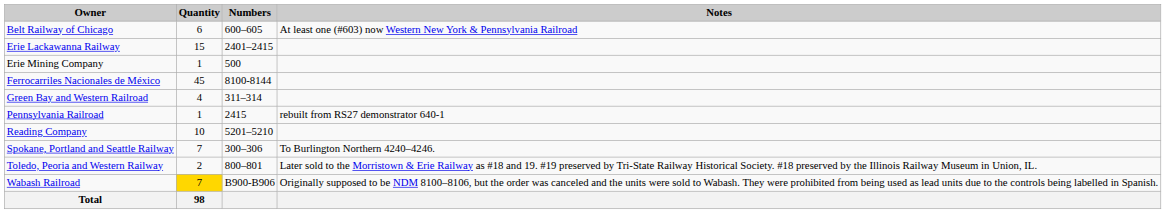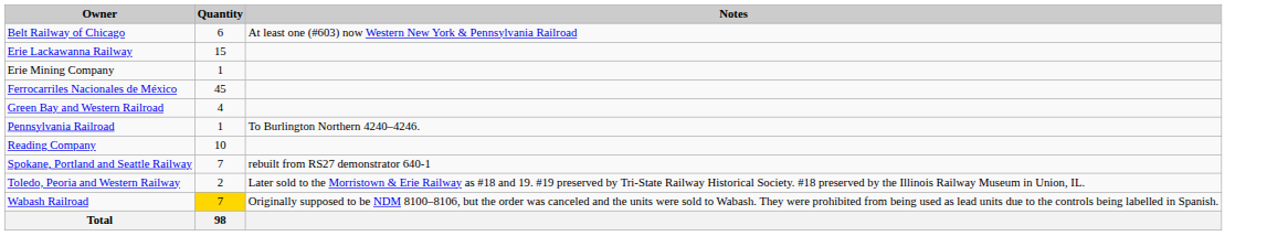 <table class="wikitable">
 <tr>
 <th style="background:#ccc;">Owner</th>
 <th style="background:#ccc;">Quantity</th>
-<th style="background:#ccc;">Numbers</th>
 <th style="background:#ccc;">Notes</th>
 </tr>
 <tr>
 <td><a href='#'>Belt Railway of Chicago</a></td>
 <td style="text-align:center;">6</td>
-<td>600–605</td>
 <td>At least one (#603) now <a href='#'>Western New York & Pennsylvania Railroad</a></td>
 </tr>
 <tr>
 <td><a href='#'>Erie Lackawanna Railway</a></td>
 <td style="text-align:center;">15</td>
-<td>2401–2415</td>
 <td></td>
 </tr>
 <tr>
 <td>Erie Mining Company</td>
 <td style="text-align:center;">1</td>
-<td>500</td>
 <td></td>
 </tr>
 <tr>
 <td><a href='#'>Ferrocarriles Nacionales de México</a></td>
 <td style="text-align:center;">45</td>
-<td>8100-8144</td>
 <td></td>
 </tr>
 <tr>
 <td><a href='#'>Green Bay and Western Railroad</a></td>
 <td style="text-align:center;">4</td>
-<td>311–314</td>
 <td></td>
 </tr>
 <tr>
 <td><a href='#'>Pennsylvania Railroad</a></td>
 <td style="text-align:center;">1</td>
-<td>2415</td>
-<td>rebuilt from RS27 demonstrator 640-1</td>
+<td>To Burlington Northern 4240–4246.</td>
 </tr>
 <tr>
 <td><a href='#'>Reading Company</a></td>
 <td style="text-align:center;">10</td>
-<td>5201–5210</td>
 <td></td>
 </tr>
 <tr>
 <td><a href='#'>Spokane, Portland and Seattle Railway</a></td>
 <td style="text-align:center;">7</td>
-<td>300–306</td>
-<td>To Burlington Northern 4240–4246.</td>
+<td>rebuilt from RS27 demonstrator 640-1</td>
 </tr>
 <tr>
 <td><a href='#'>Toledo, Peoria and Western Railway</a></td>
 <td style="text-align:center;">2</td>
-<td>800–801</td>
 <td>Later sold to the <a href='#'>Morristown & Erie Railway</a> as #18 and 19. #19 preserved by Tri-State Railway Historical Society. #18 preserved by the Illinois Railway Museum in Union, IL.</td>
 </tr>
 <tr>
 <td><a href='#'>Wabash Railroad</a></td>
 <td style="background: gold; text-align:center;">7</td>
-<td>B900-B906</td>
 <td>Originally supposed to be <a href='#'>NDM</a> 8100–8106, but the order was canceled and the units were sold to Wabash. They were prohibited from being used as lead units due to the controls being labelled in Spanish.</td>
 </tr>
 <tr>
 <th>Total</th>
 <th>98</th>
 <th></th>
-<th></th>
 </tr>
 </table>
